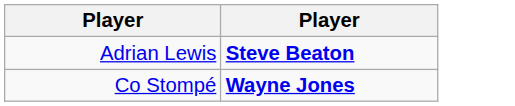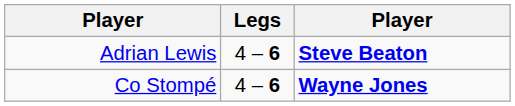 <table class=wikitable style="text-align:center">
 <tr>
 <th width=163>Player</th>
+<th width=50>Legs</th>
 <th width=163>Player</th>
 </tr>
 <tr align=left>
 <td align=right><a href='#'>Adrian Lewis</a> </td>
+<td align=center>4 – <strong>6</strong></td>
 <td> <strong><a href='#'>Steve Beaton</a></strong></td>
 </tr>
 <tr align=left>
 <td align=right><a href='#'>Co Stompé</a> </td>
+<td align=center>4 – <strong>6</strong></td>
 <td> <strong><a href='#'>Wayne Jones</a></strong></td>
 </tr>
 </table>
